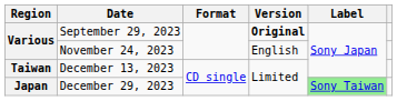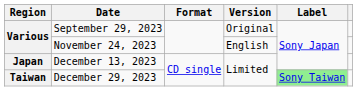 <table class="wikitable plainrowheaders">
 <tr>
 <th scope="col">Region</th>
 <th scope="col">Date</th>
 <th scope="col">Format</th>
 <th scope="col">Version</th>
 <th scope="col">Label</th>
 <th scope="col"></th>
 </tr>
 <tr>
 <th scope="row" rowspan="2">Various</th>
 <td>September 29, 2023</td>
 <td rowspan="2"></td>
-<td><strong>Original</strong></td>
+<td>Original</td>
 <td rowspan="3"><a href='#'>Sony Japan</a></td>
 <td style="text-align:center"></td>
 </tr>
 <tr>
 <td>November 24, 2023</td>
 <td>English</td>
 <td style="text-align:center"></td>
 </tr>
 <tr>
-<th scope="row">Taiwan</th>
+<th scope="row">Japan</th>
 <td>December 13, 2023</td>
 <td rowspan="2"><a href='#'>CD single</a></td>
 <td rowspan="2">Limited</td>
 <td style="text-align:center"></td>
 </tr>
 <tr>
-<th scope="row">Japan</th>
+<th scope="row">Taiwan</th>
 <td>December 29, 2023</td>
 <td style="background: lightgreen;"><a href='#'>Sony Taiwan</a></td>
 <td style="text-align:center"></td>
 </tr>
 </table>
